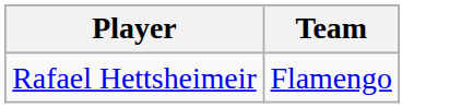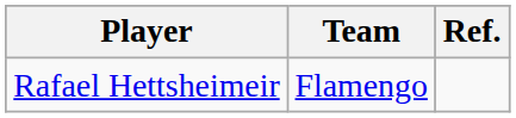 <table class="wikitable">
 <tr>
 <th>Player</th>
 <th>Team</th>
+<th>Ref.</th>
 </tr>
 <tr>
 <td> <a href='#'>Rafael Hettsheimeir</a></td>
 <td> <a href='#'>Flamengo</a></td>
+<td></td>
 </tr>
 </table>
